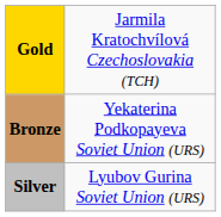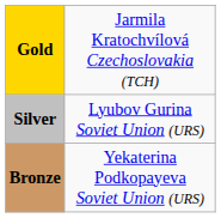 <table class="wikitable" style=" text-align:center; font-size:110%;" width="35%">
 <tr>
 <td bgcolor="gold"><strong>Gold</strong></td>
 <td> <a href='#'>Jarmila Kratochvílová</a><br><em><a href='#'>Czechoslovakia</a> <small>(TCH)</small></em></td>
 </tr>
 <tr>
+<td bgcolor="silver"><strong>Silver</strong></td>
+<td> <a href='#'>Lyubov Gurina</a><br><em><a href='#'>Soviet Union</a> <small>(URS)</small></em></td>
+</tr>
+<tr>
 <td bgcolor="CC9966"><strong>Bronze</strong></td>
 <td> <a href='#'>Yekaterina Podkopayeva</a><br><em><a href='#'>Soviet Union</a> <small>(URS)</small></em></td>
 </tr>
-<tr>
-<td bgcolor="silver"><strong>Silver</strong></td>
-<td> <a href='#'>Lyubov Gurina</a><br><em><a href='#'>Soviet Union</a> <small>(URS)</small></em></td>
-</tr>
 </table>
